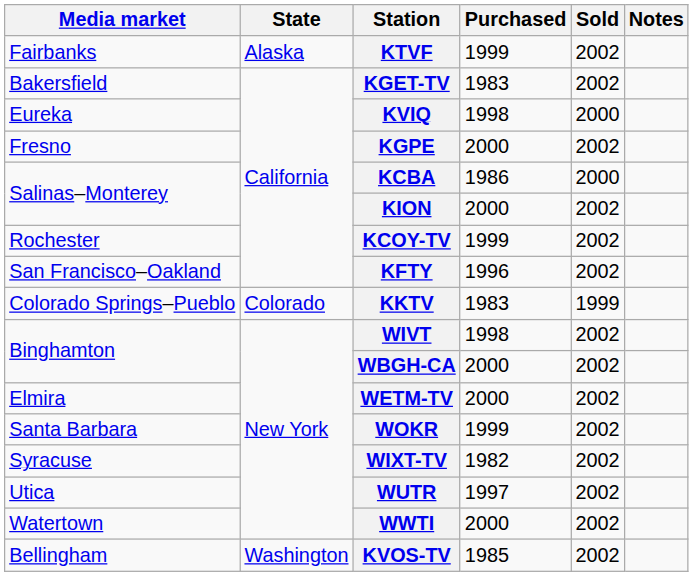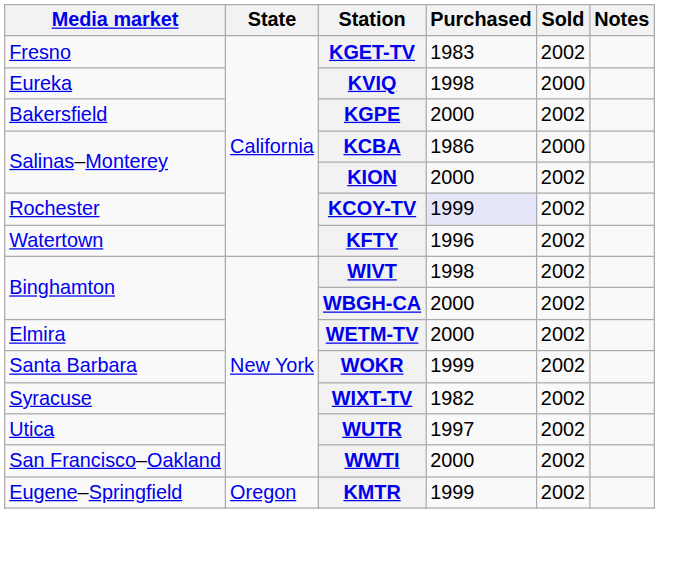 <table class="wikitable sortable">
 <tr>
 <th scope="col"><a href='#'>Media market</a></th>
 <th scope="col">State</th>
 <th scope="col">Station</th>
 <th scope="col">Purchased</th>
 <th scope="col">Sold</th>
 <th scope="col" class="unsortable">Notes</th>
 </tr>
 <tr>
-<td><a href='#'>Fairbanks</a></td>
-<td><a href='#'>Alaska</a></td>
-<th scope="row"><a href='#'>KTVF</a></th>
-<td>1999</td>
-<td>2002</td>
-<td></td>
-</tr>
-<tr>
-<td><a href='#'>Bakersfield</a></td>
+<td><a href='#'>Fresno</a></td>
 <td rowspan="7"><a href='#'>California</a></td>
 <th scope="row"><a href='#'>KGET-TV</a></th>
 <td>1983</td>
 <td>2002</td>
 <td></td>
 </tr>
 <tr>
 <td><a href='#'>Eureka</a></td>
 <th scope="row"><a href='#'>KVIQ</a></th>
 <td>1998</td>
 <td>2000</td>
 <td></td>
 </tr>
 <tr>
-<td><a href='#'>Fresno</a></td>
+<td><a href='#'>Bakersfield</a></td>
 <th scope="row"><a href='#'>KGPE</a></th>
 <td>2000</td>
 <td>2002</td>
 <td></td>
 </tr>
 <tr>
 <td rowspan="2"><a href='#'>Salinas</a>–<a href='#'>Monterey</a></td>
 <th scope="row"><a href='#'>KCBA</a></th>
 <td>1986</td>
 <td>2000</td>
 <td></td>
 </tr>
 <tr>
 <th scope="row"><a href='#'>KION</a></th>
 <td>2000</td>
 <td>2002</td>
 <td></td>
 </tr>
 <tr>
 <td><a href='#'>Rochester</a></td>
 <th scope="row"><a href='#'>KCOY-TV</a></th>
-<td>1999</td>
+<td style="background: lavender;">1999</td>
 <td>2002</td>
 <td></td>
 </tr>
 <tr>
-<td><a href='#'>San Francisco</a>–<a href='#'>Oakland</a></td>
+<td><a href='#'>Watertown</a></td>
 <th scope="row"><a href='#'>KFTY</a></th>
 <td>1996</td>
 <td>2002</td>
-<td></td>
-</tr>
-<tr>
-<td><a href='#'>Colorado Springs</a>–<a href='#'>Pueblo</a></td>
-<td><a href='#'>Colorado</a></td>
-<th scope="row"><a href='#'>KKTV</a></th>
-<td>1983</td>
-<td>1999</td>
 <td></td>
 </tr>
 <tr>
 <td rowspan="2"><a href='#'>Binghamton</a></td>
 <td rowspan="7"><a href='#'>New York</a></td>
 <th scope="row"><a href='#'>WIVT</a></th>
 <td>1998</td>
 <td>2002</td>
 <td></td>
 </tr>
 <tr>
 <th scope="row"><a href='#'>WBGH-CA</a></th>
 <td>2000</td>
 <td>2002</td>
 <td></td>
 </tr>
 <tr>
 <td><a href='#'>Elmira</a></td>
 <th scope="row"><a href='#'>WETM-TV</a></th>
 <td>2000</td>
 <td>2002</td>
 <td></td>
 </tr>
 <tr>
 <td><a href='#'>Santa Barbara</a></td>
 <th scope="row"><a href='#'>WOKR</a></th>
 <td>1999</td>
 <td>2002</td>
 <td></td>
 </tr>
 <tr>
 <td><a href='#'>Syracuse</a></td>
 <th scope="row"><a href='#'>WIXT-TV</a></th>
 <td>1982</td>
 <td>2002</td>
 <td></td>
 </tr>
 <tr>
 <td><a href='#'>Utica</a></td>
 <th scope="row"><a href='#'>WUTR</a></th>
 <td>1997</td>
 <td>2002</td>
 <td></td>
 </tr>
 <tr>
-<td><a href='#'>Watertown</a></td>
+<td><a href='#'>San Francisco</a>–<a href='#'>Oakland</a></td>
 <th scope="row"><a href='#'>WWTI</a></th>
 <td>2000</td>
 <td>2002</td>
 <td></td>
 </tr>
 <tr>
-<td><a href='#'>Bellingham</a></td>
-<td><a href='#'>Washington</a></td>
-<th scope="row"><a href='#'>KVOS-TV</a></th>
-<td>1985</td>
+<td><a href='#'>Eugene</a>–<a href='#'>Springfield</a></td>
+<td><a href='#'>Oregon</a></td>
+<th scope="row"><a href='#'>KMTR</a></th>
+<td>1999</td>
 <td>2002</td>
 <td></td>
 </tr>
 </table>
